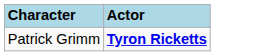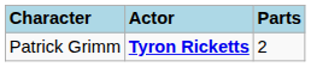 <table class="wikitable">
 <tr>
 <td bgcolor="#add8e6"><strong>Character</strong></td>
 <td bgcolor="#add8e6"><strong>Actor</strong></td>
+<td bgcolor="#add8e6"><strong>Parts</strong></td>
 </tr>
 <tr>
 <td>Patrick Grimm</td>
 <td><strong><a href='#'>Tyron Ricketts</a></strong></td>
+<td>2</td>
 </tr>
 </table>
